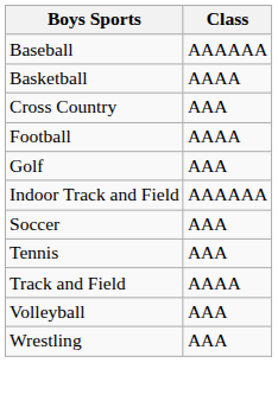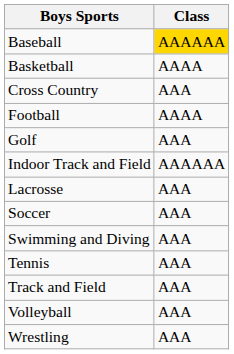 <table class="wikitable">
 <tr>
 <th>Boys Sports</th>
 <th>Class</th>
 </tr>
 <tr>
 <td>Baseball</td>
-<td>AAAAAA</td>
+<td style="background: gold;">AAAAAA</td>
 </tr>
 <tr>
 <td>Basketball</td>
 <td>AAAA</td>
 </tr>
 <tr>
 <td>Cross Country</td>
 <td>AAA</td>
 </tr>
 <tr>
 <td>Football</td>
 <td>AAAA</td>
 </tr>
 <tr>
 <td>Golf</td>
 <td>AAA</td>
 </tr>
 <tr>
 <td>Indoor Track and Field</td>
 <td>AAAAAA</td>
 </tr>
 <tr>
+<td>Lacrosse</td>
+<td>AAA</td>
+</tr>
+<tr>
 <td>Soccer</td>
+<td>AAA</td>
+</tr>
+<tr>
+<td>Swimming and Diving</td>
 <td>AAA</td>
 </tr>
 <tr>
 <td>Tennis</td>
 <td>AAA</td>
 </tr>
 <tr>
 <td>Track and Field</td>
-<td>AAAA</td>
+<td>AAA</td>
 </tr>
 <tr>
 <td>Volleyball</td>
 <td>AAA</td>
 </tr>
 <tr>
 <td>Wrestling</td>
 <td>AAA</td>
 </tr>
 </table>
